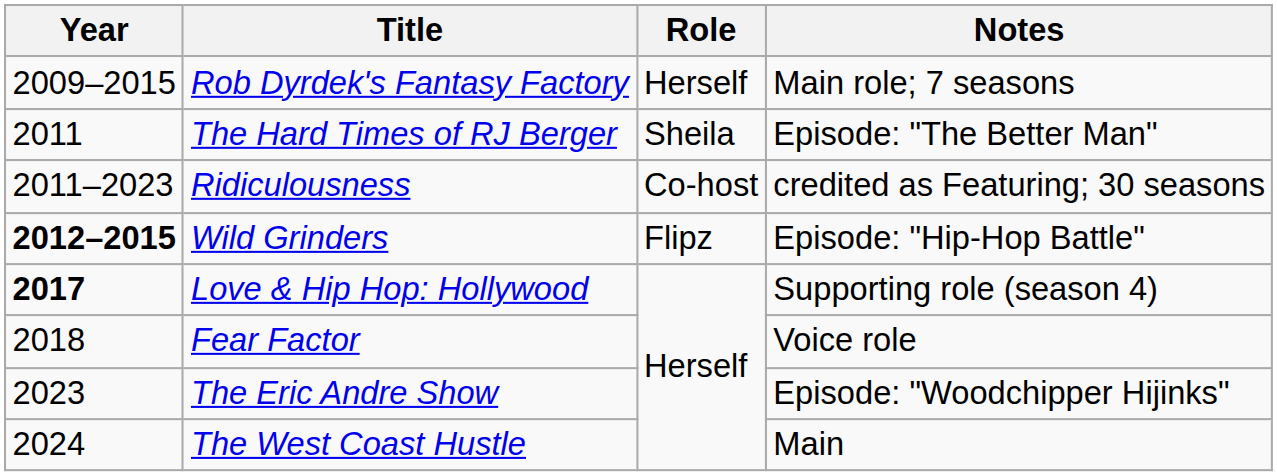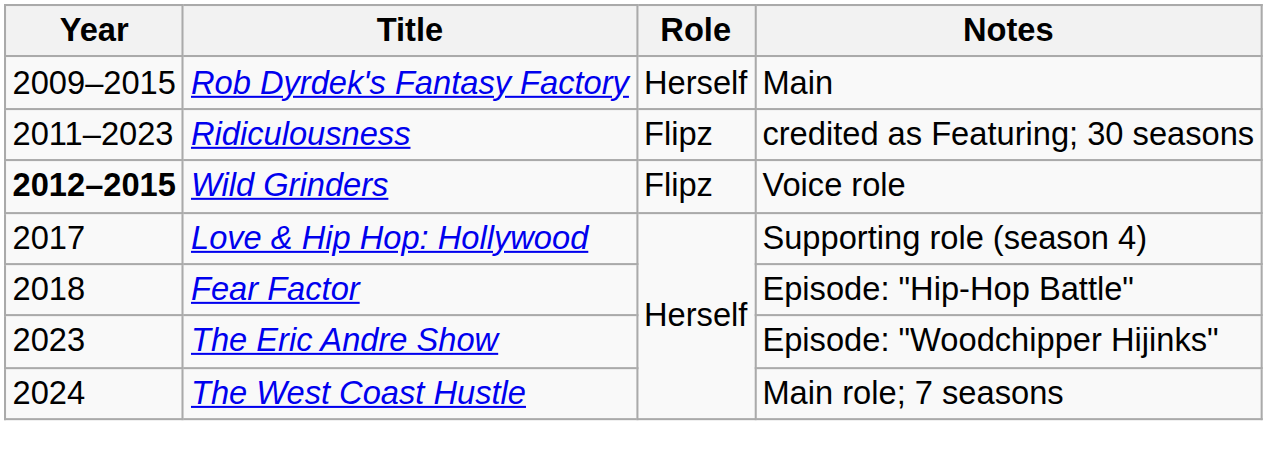 <table class="wikitable sortable">
 <tr>
 <th>Year</th>
 <th>Title</th>
 <th>Role</th>
 <th class="Filmography">Notes</th>
 </tr>
 <tr>
 <td>2009–2015</td>
 <td><em><a href='#'>Rob Dyrdek's Fantasy Factory</a></em></td>
 <td>Herself</td>
-<td>Main role; 7 seasons </td>
-</tr>
-<tr>
-<td>2011</td>
-<td><em><a href='#'>The Hard Times of RJ Berger</a></em></td>
-<td>Sheila</td>
-<td>Episode: "The Better Man"</td>
+<td>Main</td>
 </tr>
 <tr>
 <td>2011–2023</td>
 <td><em><a href='#'>Ridiculousness</a></em></td>
-<td>Co-host</td>
+<td>Flipz</td>
 <td>credited as Featuring; 30 seasons</td>
 </tr>
 <tr>
 <td><strong>2012–2015</strong></td>
 <td><em><a href='#'>Wild Grinders</a></em></td>
 <td>Flipz</td>
-<td>Episode: "Hip-Hop Battle"</td>
+<td>Voice role </td>
 </tr>
 <tr>
-<td><strong>2017</strong></td>
+<td>2017</td>
 <td><em><a href='#'>Love & Hip Hop: Hollywood</a></em></td>
 <td rowspan="4">Herself</td>
 <td>Supporting role (season 4) </td>
 </tr>
 <tr>
 <td>2018</td>
 <td><em><a href='#'>Fear Factor</a></em></td>
-<td>Voice role </td>
+<td>Episode: "Hip-Hop Battle"</td>
 </tr>
 <tr>
 <td>2023</td>
 <td><em><a href='#'>The Eric Andre Show</a></em></td>
 <td>Episode: "Woodchipper Hijinks"</td>
 </tr>
 <tr>
 <td>2024</td>
 <td><em><a href='#'>The West Coast Hustle</a></em></td>
-<td>Main</td>
+<td>Main role; 7 seasons </td>
 </tr>
 </table>
